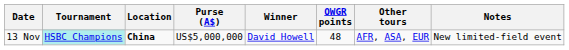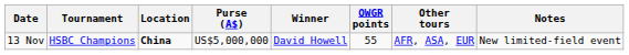 <table class="wikitable" style="font-size:95%">
 <tr>
 <th>Date</th>
 <th>Tournament</th>
 <th>Location</th>
 <th>Purse<br>(<a href='#'>A$</a>)</th>
 <th>Winner</th>
 <th><a href='#'>OWGR</a><br>points</th>
 <th>Other<br>tours</th>
 <th>Notes</th>
 </tr>
 <tr>
 <td>13 Nov</td>
-<td style="background: paleturquoise;"><a href='#'>HSBC Champions</a></td>
+<td><a href='#'>HSBC Champions</a></td>
 <td><strong>China</strong></td>
 <td align=right>US$5,000,000</td>
 <td> <a href='#'>David Howell</a></td>
-<td align=center>48</td>
+<td align=center>55</td>
 <td><a href='#'>AFR</a>, <a href='#'>ASA</a>, <a href='#'>EUR</a></td>
 <td>New limited-field event</td>
 </tr>
 </table>
